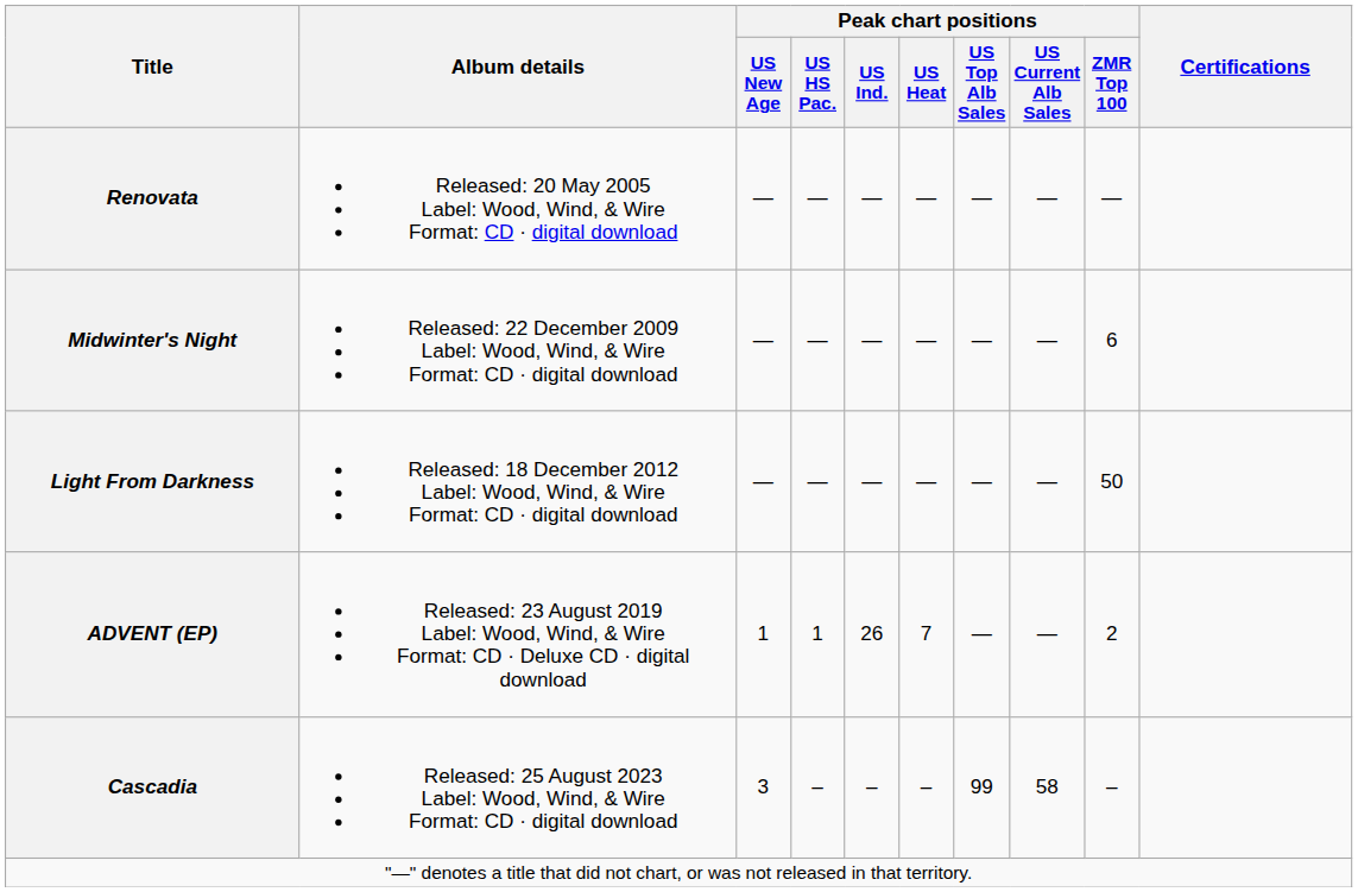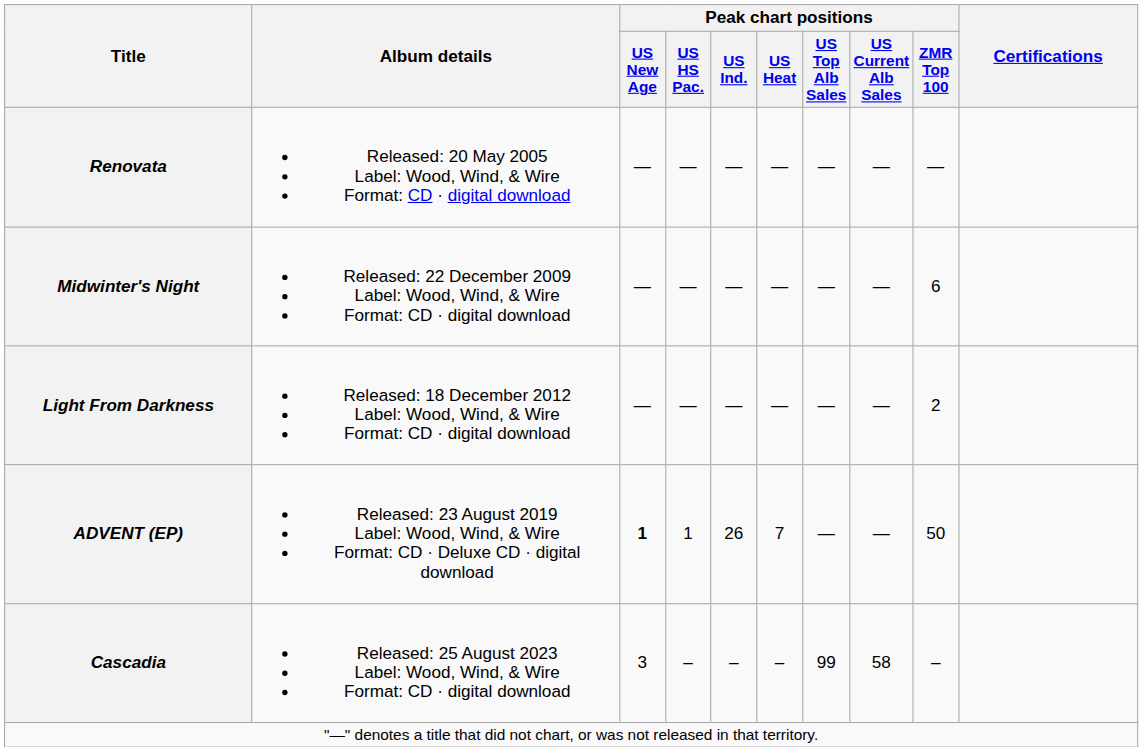 <table class="wikitable plainrowheaders" style="text-align:center;">
 <tr>
 <th scope="col" rowspan="2" style="width:14em;">Title</th>
 <th scope="col" rowspan="2" style="width:21em;">Album details</th>
 <th scope="col" colspan="7">Peak chart positions</th>
 <th scope="col" rowspan="2" style="width:10em;"><a href='#'>Certifications</a></th>
 </tr>
 <tr>
 <th scope="col" style="width:2.5em;font-size:90%;"><a href='#'>US<br>New<br>Age</a><br></th>
 <th scope="col" style="width:2.5em;font-size:90%;"><a href='#'>US<br>HS<br>Pac.</a><br></th>
 <th scope="col" style="width:2.5em;font-size:90%;"><a href='#'>US<br>Ind.</a><br></th>
 <th scope="col" style="width:2.5em;font-size:90%;"><a href='#'>US<br>Heat</a><br></th>
 <th scope="col" style="width:2.5em;font-size:90%;"><a href='#'>US<br>Top<br>Alb<br>Sales</a><br></th>
 <th scope="col" style="width:2.5em;font-size:90%;"><a href='#'>US<br>Current<br>Alb<br>Sales</a><br></th>
 <th scope="col" style="width:2.5em;font-size:90%;"><a href='#'>ZMR<br>Top<br>100</a></th>
 </tr>
 <tr>
 <th scope="row"><em>Renovata</em></th>
 <td><br><ul><li>Released: 20 May 2005</li><li>Label: Wood, Wind, & Wire</li><li>Format: <a href='#'>CD</a> · <a href='#'>digital download</a></li></ul></td>
 <td>—</td>
 <td>—</td>
 <td>—</td>
 <td>—</td>
 <td>—</td>
 <td>—</td>
 <td>—</td>
 <td></td>
 </tr>
 <tr>
 <th scope="row"><em>Midwinter's Night</em></th>
 <td><br><ul><li>Released: 22 December 2009</li><li>Label: Wood, Wind, & Wire</li><li>Format: CD · digital download</li></ul></td>
 <td>—</td>
 <td>—</td>
 <td>—</td>
 <td>—</td>
 <td>—</td>
 <td>—</td>
 <td>6</td>
 <td></td>
 </tr>
 <tr>
 <th scope="row"><em>Light From Darkness</em></th>
 <td><br><ul><li>Released: 18 December 2012</li><li>Label: Wood, Wind, & Wire</li><li>Format: CD · digital download</li></ul></td>
 <td>—</td>
 <td>—</td>
 <td>—</td>
 <td>—</td>
 <td>—</td>
 <td>—</td>
-<td>50</td>
+<td>2</td>
 <td></td>
 </tr>
 <tr>
 <th scope="row"><em>ADVENT (EP)</em></th>
 <td><br><ul><li>Released: 23 August 2019</li><li>Label: Wood, Wind, & Wire</li><li>Format: CD · Deluxe CD · digital download</li></ul></td>
-<td>1</td>
+<td><strong>1</strong></td>
 <td>1</td>
 <td>26</td>
 <td>7</td>
 <td>—</td>
 <td>—</td>
-<td>2</td>
+<td>50</td>
 <td></td>
 </tr>
 <tr>
 <th scope="row"><em>Cascadia</em></th>
 <td><br><ul><li>Released: 25 August 2023</li><li>Label: Wood, Wind, & Wire</li><li>Format: CD · digital download</li></ul></td>
 <td>3</td>
 <td>–</td>
 <td>–</td>
 <td>–</td>
 <td>99</td>
 <td>58</td>
 <td>–</td>
 <td></td>
 </tr>
 <tr>
 <td colspan="11" style="font-size:90%">"—" denotes a title that did not chart, or was not released in that territory.</td>
 </tr>
 </table>
